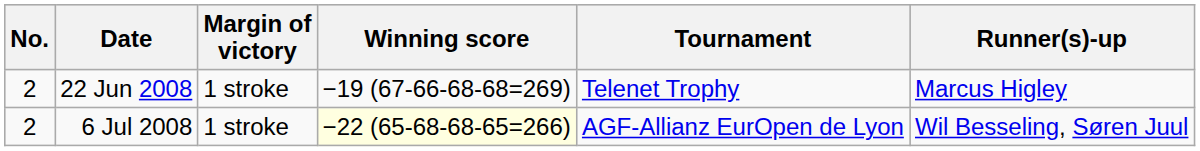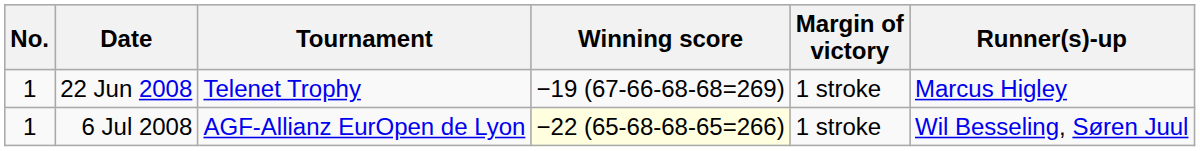 <table class="wikitable" style="font-size:95%;">
 <tr>
 <th>No.</th>
 <th>Date</th>
+<th>Tournament</th>
+<th>Winning score</th>
 <th>Margin of<br>victory</th>
-<th>Winning score</th>
-<th>Tournament</th>
 <th>Runner(s)-up</th>
 </tr>
 <tr>
-<td align=center>2</td>
+<td align=center>1</td>
 <td align=right>22 Jun <a href='#'>2008</a></td>
+<td><a href='#'>Telenet Trophy</a></td>
+<td>−19 (67-66-68-68=269)</td>
 <td>1 stroke</td>
-<td>−19 (67-66-68-68=269)</td>
-<td><a href='#'>Telenet Trophy</a></td>
 <td> <a href='#'>Marcus Higley</a></td>
 </tr>
 <tr>
-<td align=center>2</td>
+<td align=center>1</td>
 <td align=right>6 Jul 2008</td>
+<td><a href='#'>AGF-Allianz EurOpen de Lyon</a></td>
+<td style="background: lightyellow;">−22 (65-68-68-65=266)</td>
 <td>1 stroke</td>
-<td style="background: lightyellow;">−22 (65-68-68-65=266)</td>
-<td><a href='#'>AGF-Allianz EurOpen de Lyon</a></td>
 <td> <a href='#'>Wil Besseling</a>,  <a href='#'>Søren Juul</a></td>
 </tr>
 </table>
